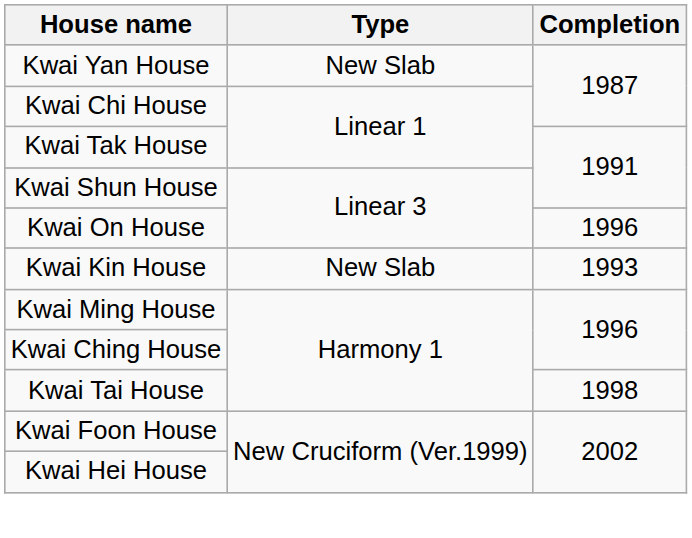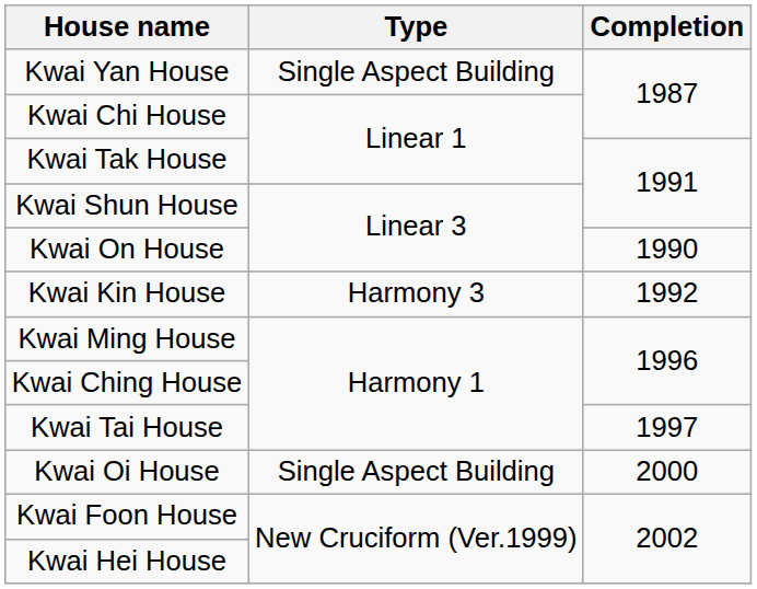 <table class="wikitable" style="text-align: center">
 <tr>
 <th>House name</th>
 <th>Type</th>
 <th>Completion</th>
 </tr>
 <tr>
 <td>Kwai Yan House</td>
-<td>New Slab</td>
+<td>Single Aspect Building</td>
 <td rowspan="2">1987</td>
 </tr>
 <tr>
 <td>Kwai Chi House</td>
 <td rowspan="2">Linear 1</td>
 </tr>
 <tr>
 <td>Kwai Tak House</td>
 <td rowspan="2">1991</td>
 </tr>
 <tr>
 <td>Kwai Shun House</td>
 <td rowspan="2">Linear 3</td>
 </tr>
 <tr>
 <td>Kwai On House</td>
-<td>1996</td>
+<td>1990</td>
 </tr>
 <tr>
 <td>Kwai Kin House</td>
-<td>New Slab</td>
-<td>1993</td>
+<td>Harmony 3</td>
+<td>1992</td>
 </tr>
 <tr>
 <td>Kwai Ming House</td>
 <td rowspan="3">Harmony 1</td>
 <td rowspan="2">1996</td>
 </tr>
 <tr>
 <td>Kwai Ching House</td>
 </tr>
 <tr>
 <td>Kwai Tai House</td>
-<td>1998</td>
+<td>1997</td>
+</tr>
+<tr>
+<td>Kwai Oi House</td>
+<td>Single Aspect Building</td>
+<td>2000</td>
 </tr>
 <tr>
 <td>Kwai Foon House</td>
 <td rowspan="2">New Cruciform (Ver.1999)</td>
 <td rowspan="2">2002</td>
 </tr>
 <tr>
 <td>Kwai Hei House</td>
 </tr>
 </table>
